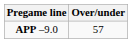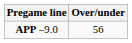 <table class="wikitable">
 <tr align="center">
 <th style=>Pregame line</th>
 <th style=>Over/under</th>
 </tr>
 <tr align="center">
 <td><strong>APP</strong> –9.0</td>
-<td>57</td>
+<td>56</td>
 </tr>
 </table>
